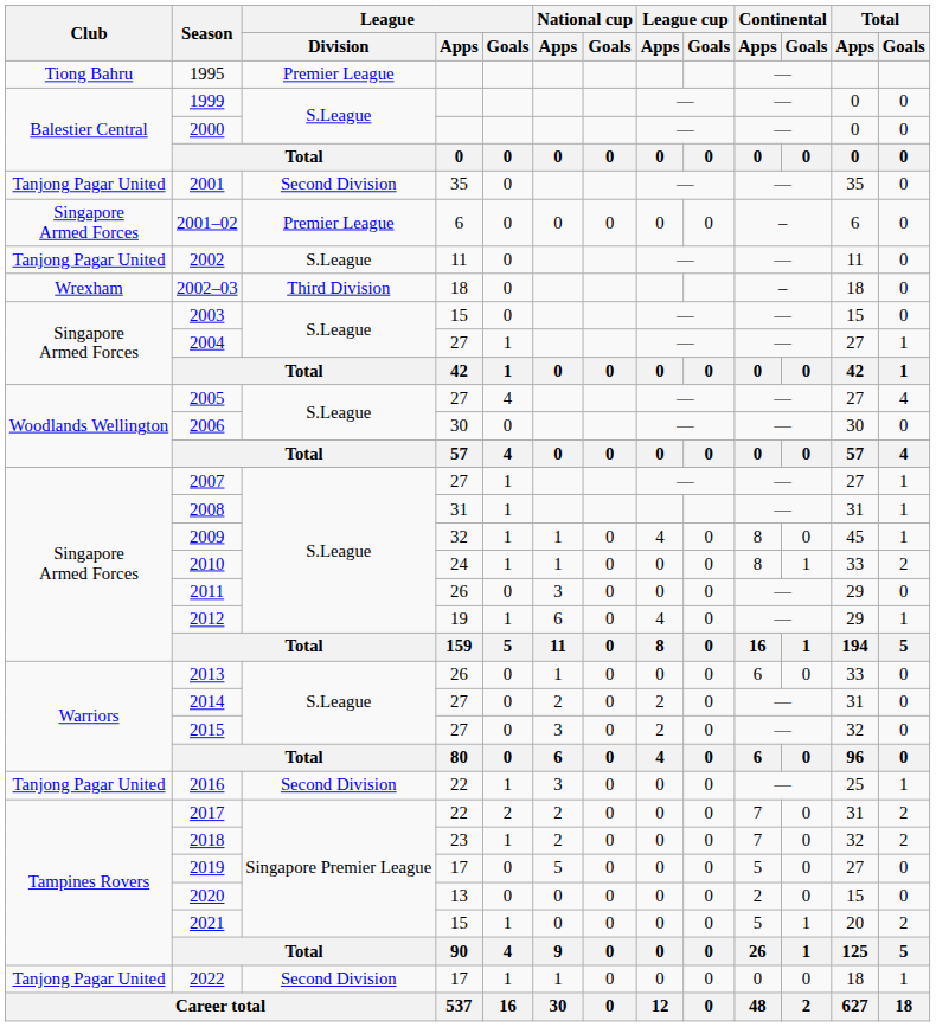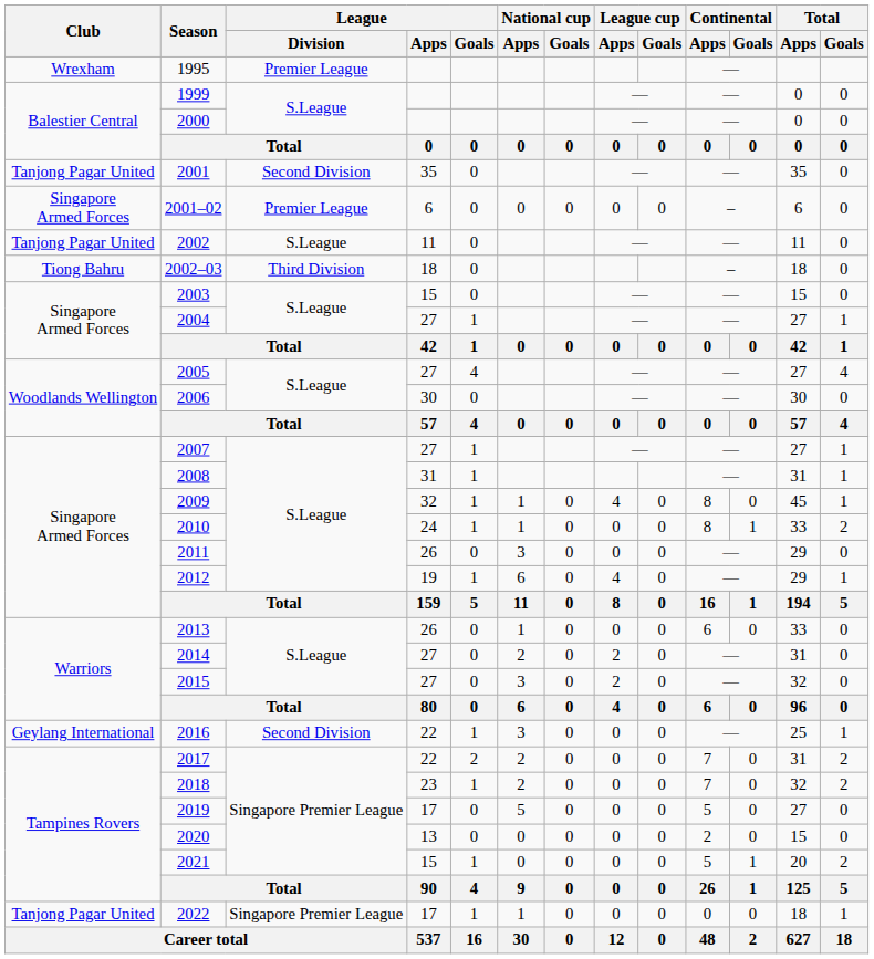 <table class="wikitable" style="text-align: center">
 <tr>
 <th rowspan="2">Club</th>
 <th rowspan="2">Season</th>
 <th colspan="3">League</th>
 <th colspan="2">National cup</th>
 <th colspan="2">League cup</th>
 <th colspan="2">Continental</th>
 <th colspan="2">Total</th>
 </tr>
 <tr>
 <th>Division</th>
 <th>Apps</th>
 <th>Goals</th>
 <th>Apps</th>
 <th>Goals</th>
 <th>Apps</th>
 <th>Goals</th>
 <th>Apps</th>
 <th>Goals</th>
 <th>Apps</th>
 <th>Goals</th>
 </tr>
 <tr>
-<td><a href='#'>Tiong Bahru</a></td>
+<td><a href='#'>Wrexham</a></td>
 <td>1995</td>
 <td><a href='#'>Premier League</a></td>
 <td></td>
 <td></td>
 <td></td>
 <td></td>
 <td></td>
 <td></td>
 <td colspan="2">—</td>
 <td></td>
 <td></td>
 </tr>
 <tr>
 <td rowspan="3"><a href='#'>Balestier Central</a></td>
 <td><a href='#'>1999</a></td>
 <td rowspan="2"><a href='#'>S.League</a></td>
 <td></td>
 <td></td>
 <td></td>
 <td></td>
 <td colspan="2">—</td>
 <td colspan="2">—</td>
 <td>0</td>
 <td>0</td>
 </tr>
 <tr>
 <td><a href='#'>2000</a></td>
 <td></td>
 <td></td>
 <td></td>
 <td></td>
 <td colspan="2">—</td>
 <td colspan="2">—</td>
 <td>0</td>
 <td>0</td>
 </tr>
 <tr>
 <th colspan="2">Total</th>
 <th>0</th>
 <th>0</th>
 <th>0</th>
 <th>0</th>
 <th>0</th>
 <th>0</th>
 <th>0</th>
 <th>0</th>
 <th>0</th>
 <th>0</th>
 </tr>
 <tr>
 <td><a href='#'>Tanjong Pagar United</a></td>
 <td><a href='#'>2001</a></td>
 <td><a href='#'>Second Division</a></td>
 <td>35</td>
 <td>0</td>
 <td></td>
 <td></td>
 <td colspan="2">—</td>
 <td colspan="2">—</td>
 <td>35</td>
 <td>0</td>
 </tr>
 <tr>
 <td><a href='#'>Singapore<br>Armed Forces</a></td>
 <td><a href='#'>2001–02</a></td>
 <td><a href='#'>Premier League</a></td>
 <td>6</td>
 <td>0</td>
 <td>0</td>
 <td>0</td>
 <td>0</td>
 <td>0</td>
 <td colspan="2">–</td>
 <td>6</td>
 <td>0</td>
 </tr>
 <tr>
 <td><a href='#'>Tanjong Pagar United</a></td>
 <td><a href='#'>2002</a></td>
 <td>S.League</td>
 <td>11</td>
 <td>0</td>
 <td></td>
 <td></td>
 <td colspan="2">—</td>
 <td colspan="2">—</td>
 <td>11</td>
 <td>0</td>
 </tr>
 <tr>
-<td><a href='#'>Wrexham</a></td>
+<td><a href='#'>Tiong Bahru</a></td>
 <td><a href='#'>2002–03</a></td>
 <td><a href='#'>Third Division</a></td>
 <td>18</td>
 <td>0</td>
 <td></td>
 <td></td>
 <td></td>
 <td></td>
 <td colspan="2">–</td>
 <td>18</td>
 <td>0</td>
 </tr>
 <tr>
 <td rowspan="3">Singapore<br>Armed Forces</td>
 <td><a href='#'>2003</a></td>
 <td rowspan="2">S.League</td>
 <td>15</td>
 <td>0</td>
 <td></td>
 <td></td>
 <td colspan="2">—</td>
 <td colspan="2">—</td>
 <td>15</td>
 <td>0</td>
 </tr>
 <tr>
 <td><a href='#'>2004</a></td>
 <td>27</td>
 <td>1</td>
 <td></td>
 <td></td>
 <td colspan="2">—</td>
 <td colspan="2">—</td>
 <td>27</td>
 <td>1</td>
 </tr>
 <tr>
 <th colspan="2">Total</th>
 <th>42</th>
 <th>1</th>
 <th>0</th>
 <th>0</th>
 <th>0</th>
 <th>0</th>
 <th>0</th>
 <th>0</th>
 <th>42</th>
 <th>1</th>
 </tr>
 <tr>
 <td rowspan="3"><a href='#'>Woodlands Wellington</a></td>
 <td><a href='#'>2005</a></td>
 <td rowspan="2">S.League</td>
 <td>27</td>
 <td>4</td>
 <td></td>
 <td></td>
 <td colspan="2">—</td>
 <td colspan="2">—</td>
 <td>27</td>
 <td>4</td>
 </tr>
 <tr>
 <td><a href='#'>2006</a></td>
 <td>30</td>
 <td>0</td>
 <td></td>
 <td></td>
 <td colspan="2">—</td>
 <td colspan="2">—</td>
 <td>30</td>
 <td>0</td>
 </tr>
 <tr>
 <th colspan="2">Total</th>
 <th>57</th>
 <th>4</th>
 <th>0</th>
 <th>0</th>
 <th>0</th>
 <th>0</th>
 <th>0</th>
 <th>0</th>
 <th>57</th>
 <th>4</th>
 </tr>
 <tr>
 <td rowspan="7">Singapore<br>Armed Forces</td>
 <td><a href='#'>2007</a></td>
 <td rowspan="6">S.League</td>
 <td>27</td>
 <td>1</td>
 <td></td>
 <td></td>
 <td colspan="2">—</td>
 <td colspan="2">—</td>
 <td>27</td>
 <td>1</td>
 </tr>
 <tr>
 <td><a href='#'>2008</a></td>
 <td>31</td>
 <td>1</td>
 <td></td>
 <td></td>
 <td></td>
 <td></td>
 <td colspan="2">—</td>
 <td>31</td>
 <td>1</td>
 </tr>
 <tr>
 <td><a href='#'>2009</a></td>
 <td>32</td>
 <td>1</td>
 <td>1</td>
 <td>0</td>
 <td>4</td>
 <td>0</td>
 <td>8</td>
 <td>0</td>
 <td>45</td>
 <td>1</td>
 </tr>
 <tr>
 <td><a href='#'>2010</a></td>
 <td>24</td>
 <td>1</td>
 <td>1</td>
 <td>0</td>
 <td>0</td>
 <td>0</td>
 <td>8</td>
 <td>1</td>
 <td>33</td>
 <td>2</td>
 </tr>
 <tr>
 <td><a href='#'>2011</a></td>
 <td>26</td>
 <td>0</td>
 <td>3</td>
 <td>0</td>
 <td>0</td>
 <td>0</td>
 <td colspan="2">—</td>
 <td>29</td>
 <td>0</td>
 </tr>
 <tr>
 <td><a href='#'>2012</a></td>
 <td>19</td>
 <td>1</td>
 <td>6</td>
 <td>0</td>
 <td>4</td>
 <td>0</td>
 <td colspan="2">—</td>
 <td>29</td>
 <td>1</td>
 </tr>
 <tr>
 <th colspan="2">Total</th>
 <th>159</th>
 <th>5</th>
 <th>11</th>
 <th>0</th>
 <th>8</th>
 <th>0</th>
 <th>16</th>
 <th>1</th>
 <th>194</th>
 <th>5</th>
 </tr>
 <tr>
 <td rowspan="4"><a href='#'>Warriors</a></td>
 <td><a href='#'>2013</a></td>
 <td rowspan="3">S.League</td>
 <td>26</td>
 <td>0</td>
 <td>1</td>
 <td>0</td>
 <td>0</td>
 <td>0</td>
 <td>6</td>
 <td>0</td>
 <td>33</td>
 <td>0</td>
 </tr>
 <tr>
 <td><a href='#'>2014</a></td>
 <td>27</td>
 <td>0</td>
 <td>2</td>
 <td>0</td>
 <td>2</td>
 <td>0</td>
 <td colspan="2">—</td>
 <td>31</td>
 <td>0</td>
 </tr>
 <tr>
 <td><a href='#'>2015</a></td>
 <td>27</td>
 <td>0</td>
 <td>3</td>
 <td>0</td>
 <td>2</td>
 <td>0</td>
 <td colspan="2">—</td>
 <td>32</td>
 <td>0</td>
 </tr>
 <tr>
 <th colspan="2">Total</th>
 <th>80</th>
 <th>0</th>
 <th>6</th>
 <th>0</th>
 <th>4</th>
 <th>0</th>
 <th>6</th>
 <th>0</th>
 <th>96</th>
 <th>0</th>
 </tr>
 <tr>
-<td><a href='#'>Tanjong Pagar United</a></td>
+<td><a href='#'>Geylang International</a></td>
 <td><a href='#'>2016</a></td>
 <td><a href='#'>Second Division</a></td>
 <td>22</td>
 <td>1</td>
 <td>3</td>
 <td>0</td>
 <td>0</td>
 <td>0</td>
 <td colspan="2">—</td>
 <td>25</td>
 <td>1</td>
 </tr>
 <tr>
 <td rowspan="6"><a href='#'>Tampines Rovers</a></td>
 <td><a href='#'>2017</a></td>
 <td rowspan="5">Singapore Premier League</td>
 <td>22</td>
 <td>2</td>
 <td>2</td>
 <td>0</td>
 <td>0</td>
 <td>0</td>
 <td>7</td>
 <td>0</td>
 <td>31</td>
 <td>2</td>
 </tr>
 <tr>
 <td><a href='#'>2018</a></td>
 <td>23</td>
 <td>1</td>
 <td>2</td>
 <td>0</td>
 <td>0</td>
 <td>0</td>
 <td>7</td>
 <td>0</td>
 <td>32</td>
 <td>2</td>
 </tr>
 <tr>
 <td><a href='#'>2019</a></td>
 <td>17</td>
 <td>0</td>
 <td>5</td>
 <td>0</td>
 <td>0</td>
 <td>0</td>
 <td>5</td>
 <td>0</td>
 <td>27</td>
 <td>0</td>
 </tr>
 <tr>
 <td><a href='#'>2020</a></td>
 <td>13</td>
 <td>0</td>
 <td>0</td>
 <td>0</td>
 <td>0</td>
 <td>0</td>
 <td>2</td>
 <td>0</td>
 <td>15</td>
 <td>0</td>
 </tr>
 <tr>
 <td><a href='#'>2021</a></td>
 <td>15</td>
 <td>1</td>
 <td>0</td>
 <td>0</td>
 <td>0</td>
 <td>0</td>
 <td>5</td>
 <td>1</td>
 <td>20</td>
 <td>2</td>
 </tr>
 <tr>
 <th colspan="2">Total</th>
 <th>90</th>
 <th>4</th>
 <th>9</th>
 <th>0</th>
 <th>0</th>
 <th>0</th>
 <th>26</th>
 <th>1</th>
 <th>125</th>
 <th>5</th>
 </tr>
 <tr>
 <td><a href='#'>Tanjong Pagar United</a></td>
 <td><a href='#'>2022</a></td>
-<td><a href='#'>Second Division</a></td>
+<td>Singapore Premier League</td>
 <td>17</td>
 <td>1</td>
 <td>1</td>
 <td>0</td>
 <td>0</td>
 <td>0</td>
 <td>0</td>
 <td>0</td>
 <td>18</td>
 <td>1</td>
 </tr>
 <tr>
 <th colspan="3">Career total</th>
 <th>537</th>
 <th>16</th>
 <th>30</th>
 <th>0</th>
 <th>12</th>
 <th>0</th>
 <th>48</th>
 <th>2</th>
 <th>627</th>
 <th>18</th>
 </tr>
 </table>
